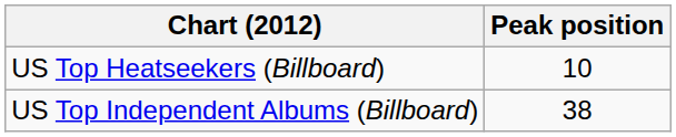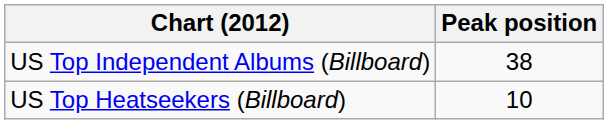 <table class="wikitable sortable">
 <tr>
 <th>Chart (2012)</th>
 <th>Peak position</th>
 </tr>
 <tr>
+<td>US <a href='#'>Top Independent Albums</a> (<em>Billboard</em>)</td>
+<td align="center">38</td>
+</tr>
+<tr>
 <td>US <a href='#'>Top Heatseekers</a> (<em>Billboard</em>)</td>
 <td align="center">10</td>
 </tr>
-<tr>
-<td>US <a href='#'>Top Independent Albums</a> (<em>Billboard</em>)</td>
-<td align="center">38</td>
-</tr>
 </table>
